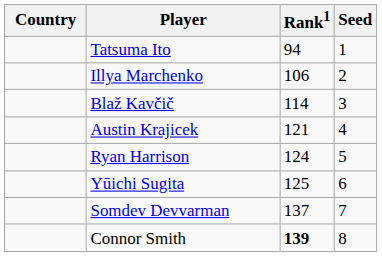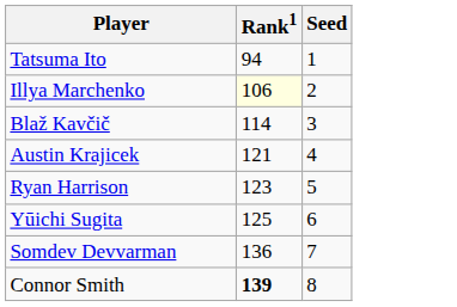 <table class="sortable wikitable">
 <tr>
-<th width="70">Country</th>
 <th width="175">Player</th>
 <th>Rank<sup>1</sup></th>
 <th>Seed</th>
 </tr>
 <tr>
-<td></td>
 <td><a href='#'>Tatsuma Ito</a></td>
 <td>94</td>
 <td>1</td>
 </tr>
 <tr>
-<td></td>
 <td><a href='#'>Illya Marchenko</a></td>
-<td>106</td>
+<td style="background: lightyellow;">106</td>
 <td>2</td>
 </tr>
 <tr>
-<td></td>
 <td><a href='#'>Blaž Kavčič</a></td>
 <td>114</td>
 <td>3</td>
 </tr>
 <tr>
-<td></td>
 <td><a href='#'>Austin Krajicek</a></td>
 <td>121</td>
 <td>4</td>
 </tr>
 <tr>
-<td></td>
 <td><a href='#'>Ryan Harrison</a></td>
-<td>124</td>
+<td>123</td>
 <td>5</td>
 </tr>
 <tr>
-<td></td>
 <td><a href='#'>Yūichi Sugita</a></td>
 <td>125</td>
 <td>6</td>
 </tr>
 <tr>
-<td></td>
 <td><a href='#'>Somdev Devvarman</a></td>
-<td>137</td>
+<td>136</td>
 <td>7</td>
 </tr>
 <tr>
-<td></td>
 <td>Connor Smith</td>
 <td><strong>139</strong></td>
 <td>8</td>
 </tr>
 </table>
